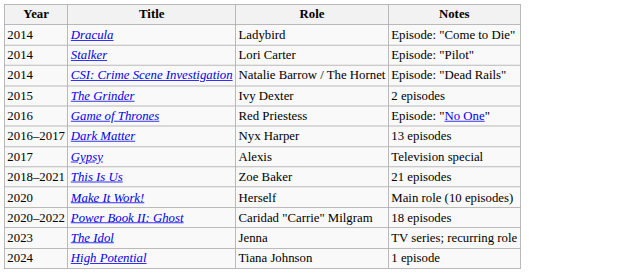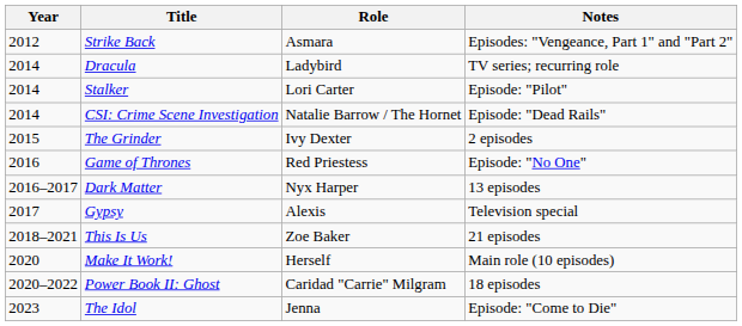 <table class="wikitable sortable">
 <tr>
 <th>Year</th>
 <th>Title</th>
 <th>Role</th>
 <th class=unsortable>Notes</th>
 </tr>
 <tr>
+<td>2012</td>
+<td><em><a href='#'>Strike Back</a></em></td>
+<td>Asmara</td>
+<td>Episodes: "Vengeance, Part 1" and "Part 2"</td>
+</tr>
+<tr>
 <td>2014</td>
 <td><em><a href='#'>Dracula</a></em></td>
 <td>Ladybird</td>
-<td>Episode: "Come to Die"</td>
+<td>TV series; recurring role</td>
 </tr>
 <tr>
 <td>2014</td>
 <td><em><a href='#'>Stalker</a></em></td>
 <td>Lori Carter</td>
 <td>Episode: "Pilot"</td>
 </tr>
 <tr>
 <td>2014</td>
 <td><em><a href='#'>CSI: Crime Scene Investigation</a></em></td>
 <td>Natalie Barrow / The Hornet</td>
 <td>Episode: "Dead Rails"</td>
 </tr>
 <tr>
 <td>2015</td>
 <td><em><a href='#'>The Grinder</a></em></td>
 <td>Ivy Dexter</td>
 <td>2 episodes</td>
 </tr>
 <tr>
 <td>2016</td>
 <td><em><a href='#'>Game of Thrones</a></em></td>
 <td>Red Priestess</td>
 <td>Episode: "<a href='#'>No One</a>"</td>
 </tr>
 <tr>
 <td>2016–2017</td>
 <td><em><a href='#'>Dark Matter</a></em></td>
 <td>Nyx Harper</td>
 <td>13 episodes</td>
 </tr>
 <tr>
 <td>2017</td>
 <td><em><a href='#'>Gypsy</a></em></td>
 <td>Alexis</td>
 <td>Television special</td>
 </tr>
 <tr>
 <td>2018–2021</td>
 <td><em><a href='#'>This Is Us</a></em></td>
 <td>Zoe Baker</td>
 <td>21 episodes</td>
 </tr>
 <tr>
 <td>2020</td>
 <td><em><a href='#'>Make It Work!</a></em></td>
 <td>Herself</td>
 <td>Main role (10 episodes)</td>
 </tr>
 <tr>
 <td>2020–2022</td>
 <td><em><a href='#'>Power Book II: Ghost</a></em></td>
 <td>Caridad "Carrie" Milgram</td>
 <td>18 episodes</td>
 </tr>
 <tr>
 <td>2023</td>
 <td><em><a href='#'>The Idol</a></em></td>
 <td>Jenna</td>
-<td>TV series; recurring role</td>
-</tr>
-<tr>
-<td>2024</td>
-<td><em><a href='#'>High Potential</a></em></td>
-<td>Tiana Johnson</td>
-<td>1 episode</td>
+<td>Episode: "Come to Die"</td>
 </tr>
 </table>
